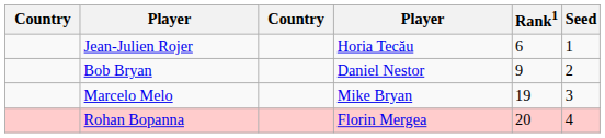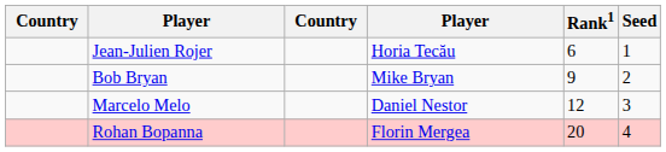 <table class="sortable wikitable">
 <tr>
 <th width="70">Country</th>
 <th width="175">Player</th>
 <th width="70">Country</th>
 <th width="175">Player</th>
 <th>Rank<sup>1</sup></th>
 <th>Seed</th>
 </tr>
 <tr>
 <td></td>
 <td><a href='#'>Jean-Julien Rojer</a></td>
 <td></td>
 <td><a href='#'>Horia Tecău</a></td>
 <td>6</td>
 <td>1</td>
 </tr>
 <tr>
 <td></td>
 <td><a href='#'>Bob Bryan</a></td>
 <td></td>
-<td><a href='#'>Daniel Nestor</a></td>
+<td><a href='#'>Mike Bryan</a></td>
 <td>9</td>
 <td>2</td>
 </tr>
 <tr>
 <td></td>
 <td><a href='#'>Marcelo Melo</a></td>
 <td></td>
-<td><a href='#'>Mike Bryan</a></td>
-<td>19</td>
+<td><a href='#'>Daniel Nestor</a></td>
+<td>12</td>
 <td>3</td>
 </tr>
 <tr style="background:#fcc;">
 <td></td>
 <td><a href='#'>Rohan Bopanna</a></td>
 <td></td>
 <td><a href='#'>Florin Mergea</a></td>
 <td>20</td>
 <td>4</td>
 </tr>
 </table>
